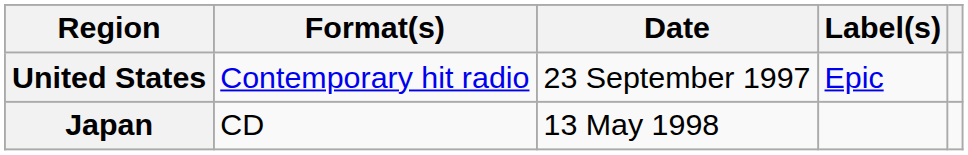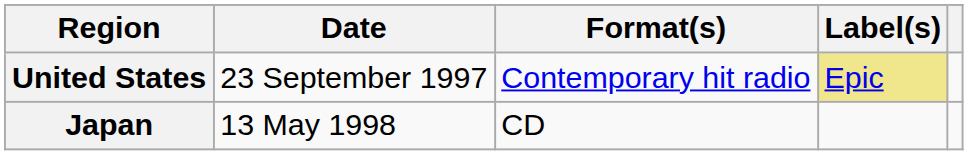 <table class="wikitable plainrowheaders">
 <tr>
 <th scope="col">Region</th>
+<th scope="col">Date</th>
 <th scope="col">Format(s)</th>
-<th scope="col">Date</th>
 <th scope="col">Label(s)</th>
 <th scope="col"></th>
 </tr>
 <tr>
 <th scope="row">United States</th>
+<td>23 September 1997</td>
 <td><a href='#'>Contemporary hit radio</a></td>
-<td>23 September 1997</td>
-<td><a href='#'>Epic</a></td>
+<td style="background: khaki;"><a href='#'>Epic</a></td>
 <td align="center"></td>
 </tr>
 <tr>
 <th scope="row">Japan</th>
+<td>13 May 1998</td>
 <td>CD</td>
-<td>13 May 1998</td>
 <td></td>
 <td align="center"></td>
 </tr>
 </table>
